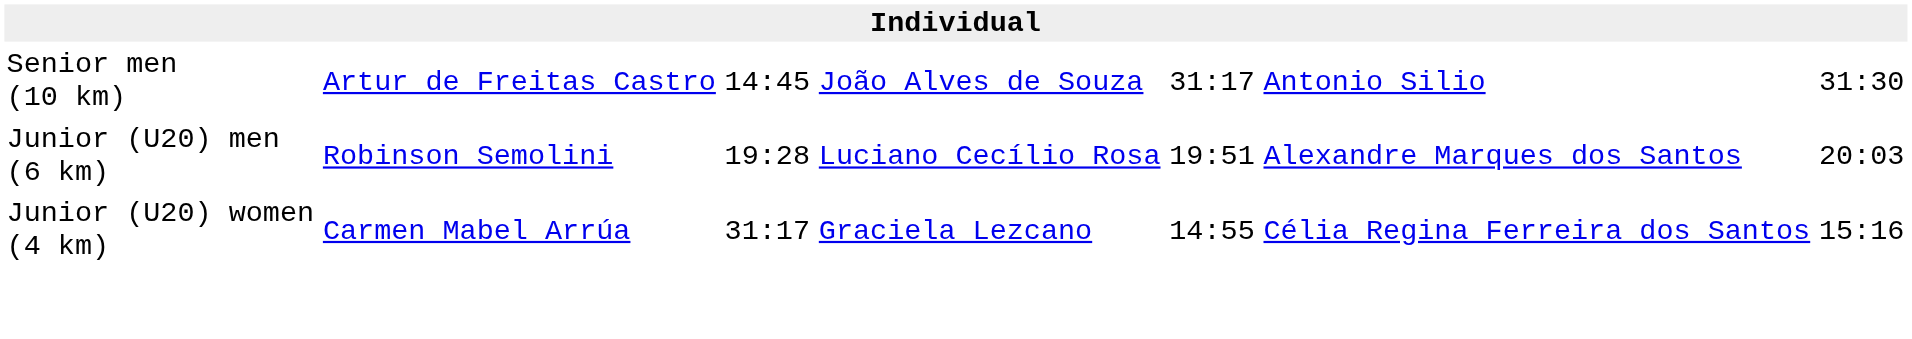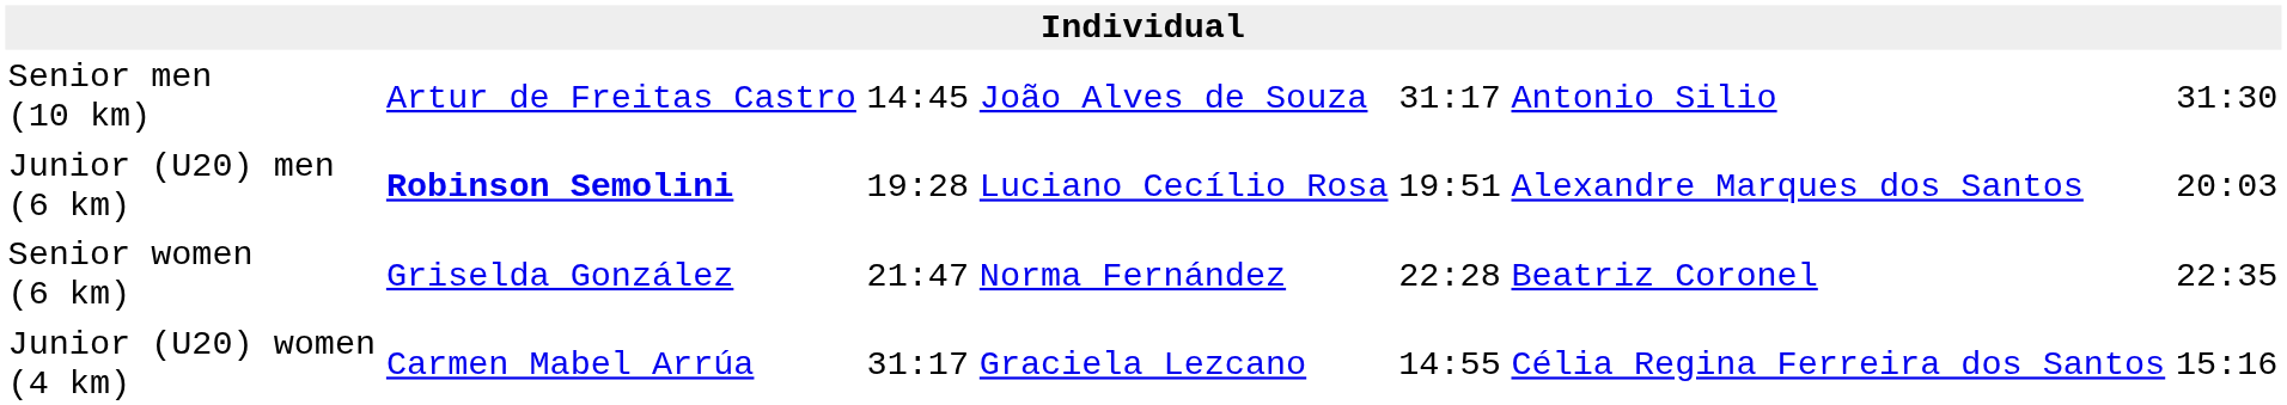 <table>
 <tr>
 <td colspan=7 bgcolor=#eeeeee style=text-align:center;><strong>Individual</strong></td>
 </tr>
 <tr>
 <td>Senior men<br>(10 km)</td>
 <td><a href='#'>Artur de Freitas Castro</a><br></td>
 <td>14:45</td>
 <td><a href='#'>João Alves de Souza</a><br></td>
 <td>31:17</td>
 <td><a href='#'>Antonio Silio</a><br></td>
 <td>31:30</td>
 </tr>
 <tr>
 <td>Junior (U20) men<br>(6 km)</td>
-<td><a href='#'>Robinson Semolini</a><br></td>
+<td><strong><a href='#'>Robinson Semolini</a><br></strong></td>
 <td>19:28</td>
 <td><a href='#'>Luciano Cecílio Rosa</a><br></td>
 <td>19:51</td>
 <td><a href='#'>Alexandre Marques dos Santos</a><br></td>
 <td>20:03</td>
+</tr>
+<tr>
+<td>Senior women<br>(6 km)</td>
+<td><a href='#'>Griselda González</a><br></td>
+<td>21:47</td>
+<td><a href='#'>Norma Fernández</a><br></td>
+<td>22:28</td>
+<td><a href='#'>Beatriz Coronel</a><br></td>
+<td>22:35</td>
 </tr>
 <tr>
 <td>Junior (U20) women<br>(4 km)</td>
 <td><a href='#'>Carmen Mabel Arrúa</a><br></td>
 <td>31:17</td>
 <td><a href='#'>Graciela Lezcano</a><br></td>
 <td>14:55</td>
 <td><a href='#'>Célia Regina Ferreira dos Santos</a><br></td>
 <td>15:16</td>
 </tr>
 </table>
